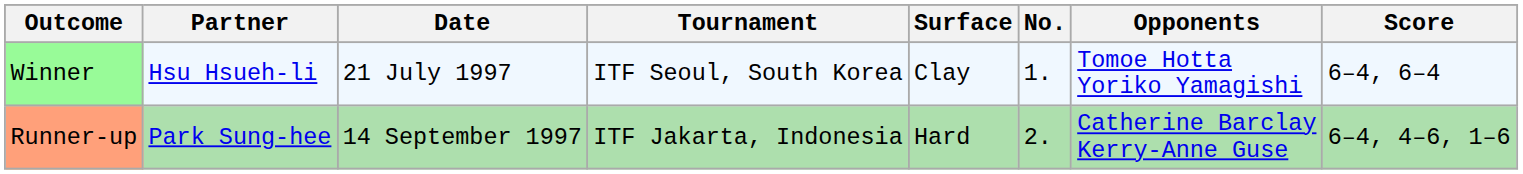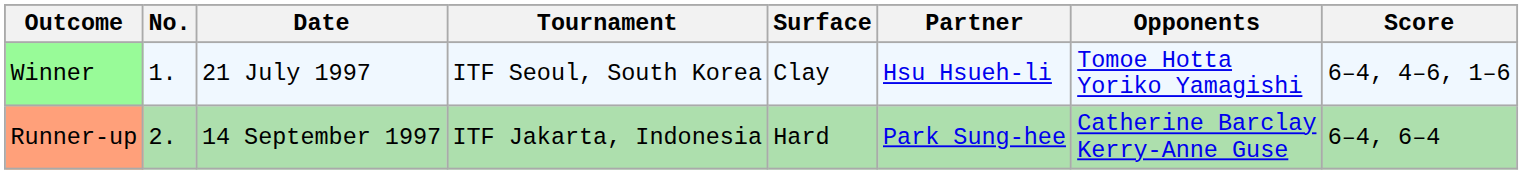 <table class="wikitable" style="font-size:97%">
 <tr>
 <th>Outcome</th>
-<th>Partner</th>
+<th>No.</th>
 <th>Date</th>
 <th>Tournament</th>
 <th>Surface</th>
-<th>No.</th>
+<th>Partner</th>
 <th>Opponents</th>
 <th>Score</th>
 </tr>
 <tr style="background:#f0f8ff;">
 <td bgcolor="98FB98">Winner</td>
-<td> <a href='#'>Hsu Hsueh-li</a></td>
+<td>1.</td>
 <td>21 July 1997</td>
 <td>ITF Seoul, South Korea</td>
 <td>Clay</td>
-<td>1.</td>
+<td> <a href='#'>Hsu Hsueh-li</a></td>
 <td> <a href='#'>Tomoe Hotta</a> <br>  <a href='#'>Yoriko Yamagishi</a></td>
-<td>6–4, 6–4</td>
+<td>6–4, 4–6, 1–6</td>
 </tr>
 <tr style="background:#addfad;">
 <td bgcolor="FFA07A">Runner-up</td>
-<td> <a href='#'>Park Sung-hee</a></td>
+<td>2.</td>
 <td>14 September 1997</td>
 <td>ITF Jakarta, Indonesia</td>
 <td>Hard</td>
-<td>2.</td>
+<td> <a href='#'>Park Sung-hee</a></td>
 <td> <a href='#'>Catherine Barclay</a> <br>  <a href='#'>Kerry-Anne Guse</a></td>
-<td>6–4, 4–6, 1–6</td>
+<td>6–4, 6–4</td>
 </tr>
 </table>
